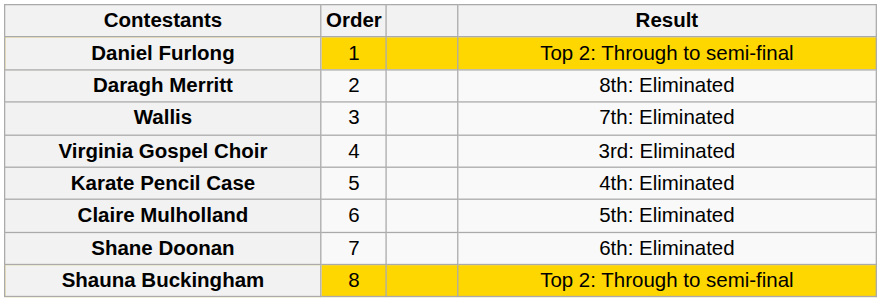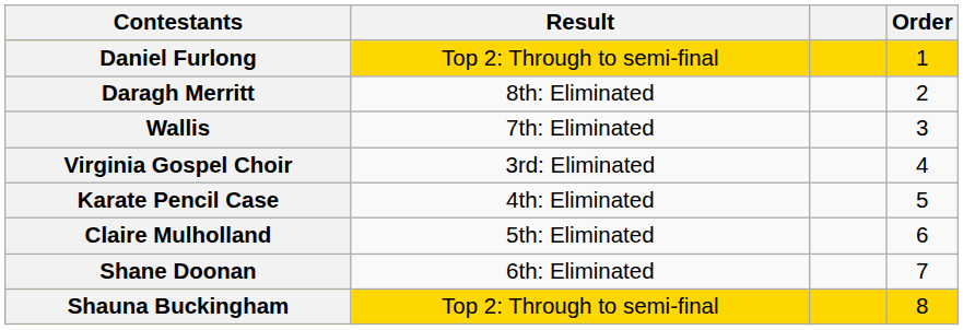 <table class="wikitable plainrowheaders" style="text-align:center;">
 <tr>
 <th style="width:15em;">Contestants</th>
+<th style="width:20em;">Result</th>
+<th style="width:3em;"></th>
 <th style="width:1em;">Order</th>
-<th style="width:3em;"></th>
-<th style="width:20em;">Result</th>
 </tr>
 <tr style="background:gold;">
 <th scope="row">Daniel Furlong</th>
+<td>Top 2: Through to semi-final</td>
+<td></td>
 <td>1</td>
-<td></td>
-<td>Top 2: Through to semi-final</td>
 </tr>
 <tr>
 <th scope="row">Daragh Merritt</th>
+<td>8th: Eliminated</td>
+<td></td>
 <td>2</td>
-<td></td>
-<td>8th: Eliminated</td>
 </tr>
 <tr>
 <th scope="row">Wallis</th>
+<td>7th: Eliminated</td>
+<td></td>
 <td>3</td>
-<td></td>
-<td>7th: Eliminated</td>
 </tr>
 <tr>
 <th scope="row">Virginia Gospel Choir</th>
+<td>3rd: Eliminated</td>
+<td></td>
 <td>4</td>
-<td></td>
-<td>3rd: Eliminated</td>
 </tr>
 <tr>
 <th scope="row">Karate Pencil Case</th>
+<td>4th: Eliminated</td>
+<td></td>
 <td>5</td>
-<td></td>
-<td>4th: Eliminated</td>
 </tr>
 <tr>
 <th scope="row">Claire Mulholland</th>
+<td>5th: Eliminated</td>
+<td></td>
 <td>6</td>
-<td></td>
-<td>5th: Eliminated</td>
 </tr>
 <tr>
 <th scope="row">Shane Doonan</th>
+<td>6th: Eliminated</td>
+<td></td>
 <td>7</td>
-<td></td>
-<td>6th: Eliminated</td>
 </tr>
 <tr style="background:gold;">
 <th scope="row">Shauna Buckingham</th>
+<td>Top 2: Through to semi-final</td>
+<td></td>
 <td>8</td>
-<td></td>
-<td>Top 2: Through to semi-final</td>
 </tr>
 </table>
